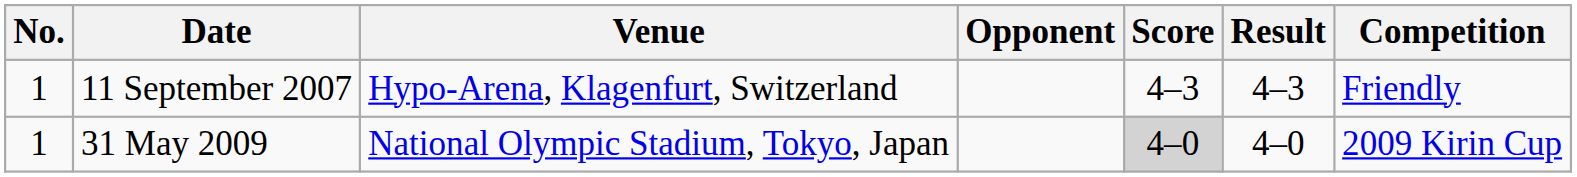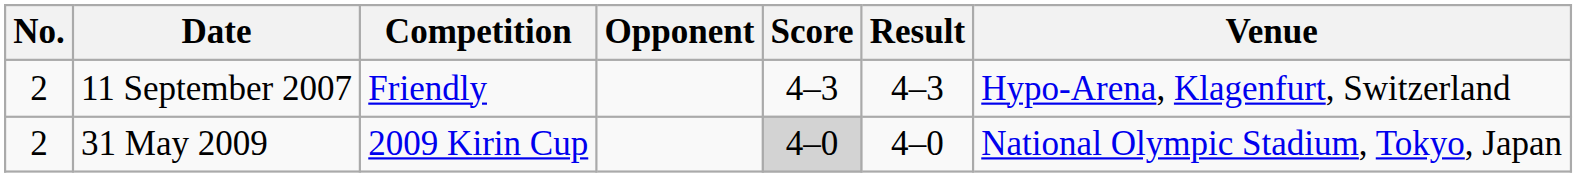 <table class="wikitable sortable">
 <tr>
 <th scope="col">No.</th>
 <th scope="col">Date</th>
-<th scope="col">Venue</th>
+<th scope="col">Competition</th>
 <th scope="col">Opponent</th>
 <th scope="col">Score</th>
 <th scope="col">Result</th>
-<th scope="col">Competition</th>
+<th scope="col">Venue</th>
 </tr>
 <tr>
-<td align="center">1</td>
+<td align="center">2</td>
 <td>11 September 2007</td>
-<td><a href='#'>Hypo-Arena</a>, <a href='#'>Klagenfurt</a>, Switzerland</td>
+<td><a href='#'>Friendly</a></td>
 <td></td>
 <td align="center">4–3</td>
 <td align="center">4–3</td>
-<td><a href='#'>Friendly</a></td>
+<td><a href='#'>Hypo-Arena</a>, <a href='#'>Klagenfurt</a>, Switzerland</td>
 </tr>
 <tr>
-<td align="center">1</td>
+<td align="center">2</td>
 <td>31 May 2009</td>
-<td><a href='#'>National Olympic Stadium</a>, <a href='#'>Tokyo</a>, Japan</td>
+<td><a href='#'>2009 Kirin Cup</a></td>
 <td></td>
 <td align="center" style="background: lightgrey;">4–0</td>
 <td align="center">4–0</td>
-<td><a href='#'>2009 Kirin Cup</a></td>
+<td><a href='#'>National Olympic Stadium</a>, <a href='#'>Tokyo</a>, Japan</td>
 </tr>
 </table>
